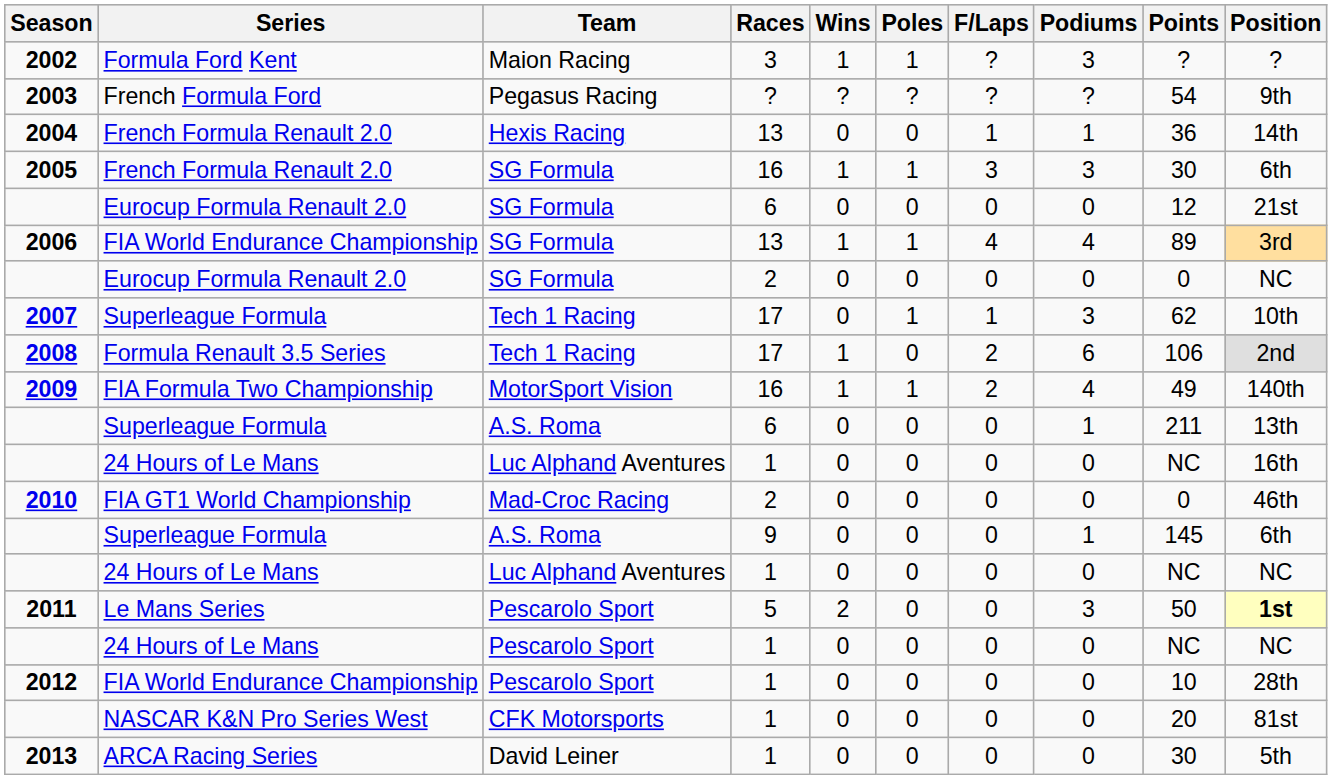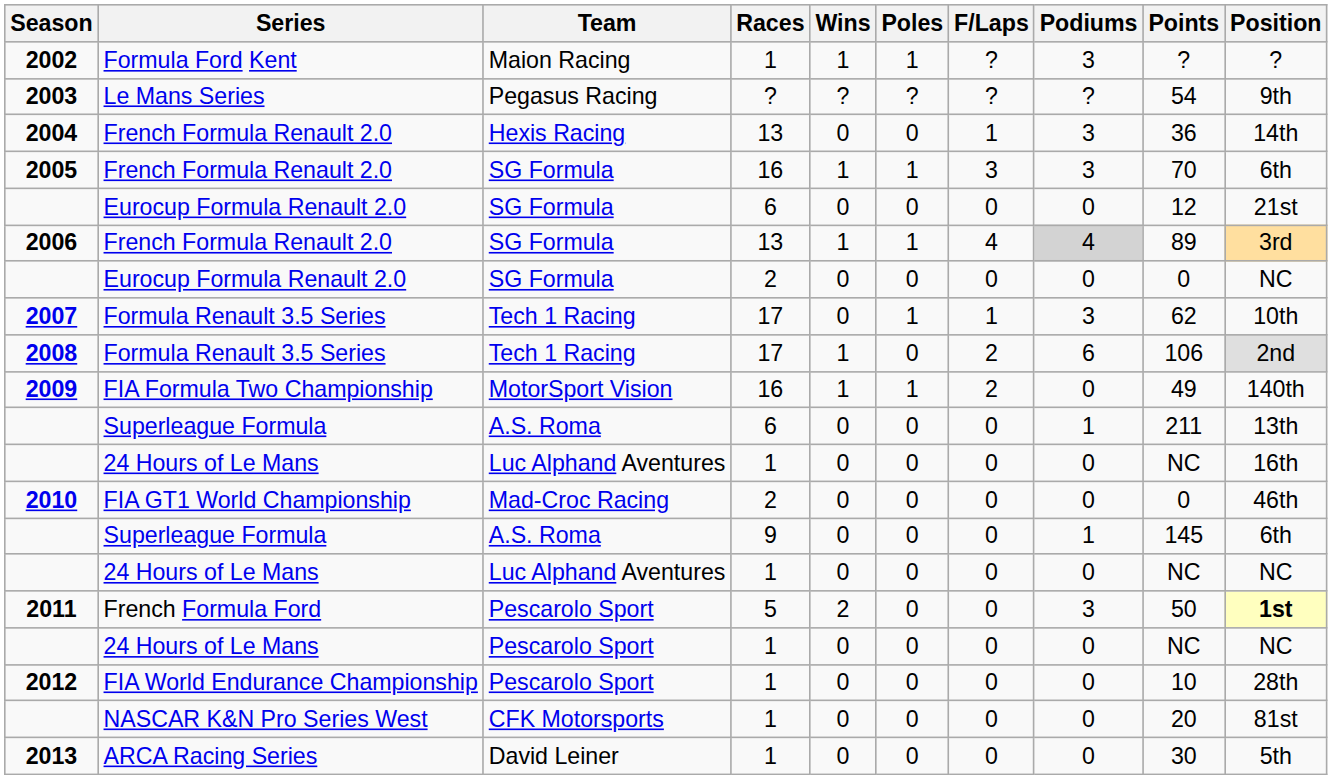 <table class="wikitable" style="font-size: 90%;">
 <tr>
 <th>Season</th>
 <th>Series</th>
 <th>Team</th>
 <th>Races</th>
 <th>Wins</th>
 <th>Poles</th>
 <th>F/Laps</th>
 <th>Podiums</th>
 <th>Points</th>
 <th>Position</th>
 </tr>
 <tr>
 <td align="center"><strong>2002</strong></td>
 <td><a href='#'>Formula Ford</a> <a href='#'>Kent</a></td>
 <td>Maion Racing</td>
-<td align="center">3</td>
+<td align="center">1</td>
 <td align="center">1</td>
 <td align="center">1</td>
 <td align="center">?</td>
 <td align="center">3</td>
 <td align="center">?</td>
 <td align="center">?</td>
 </tr>
 <tr>
 <td align="center"><strong>2003</strong></td>
-<td>French <a href='#'>Formula Ford</a></td>
+<td><a href='#'>Le Mans Series</a></td>
 <td>Pegasus Racing</td>
 <td align="center">?</td>
 <td align="center">?</td>
 <td align="center">?</td>
 <td align="center">?</td>
 <td align="center">?</td>
 <td align="center">54</td>
 <td align="center">9th</td>
 </tr>
 <tr>
 <td align="center"><strong>2004</strong></td>
 <td><a href='#'>French Formula Renault 2.0</a></td>
 <td><a href='#'>Hexis Racing</a></td>
 <td align="center">13</td>
 <td align="center">0</td>
 <td align="center">0</td>
 <td align="center">1</td>
-<td align="center">1</td>
+<td align="center">3</td>
 <td align="center">36</td>
 <td align="center">14th</td>
 </tr>
 <tr>
 <td align="center"><strong>2005</strong></td>
 <td><a href='#'>French Formula Renault 2.0</a></td>
 <td><a href='#'>SG Formula</a></td>
 <td align="center">16</td>
 <td align="center">1</td>
 <td align="center">1</td>
 <td align="center">3</td>
 <td align="center">3</td>
-<td align="center">30</td>
+<td align="center">70</td>
 <td align="center">6th</td>
 </tr>
 <tr>
 <td></td>
 <td><a href='#'>Eurocup Formula Renault 2.0</a></td>
 <td><a href='#'>SG Formula</a></td>
 <td align="center">6</td>
 <td align="center">0</td>
 <td align="center">0</td>
 <td align="center">0</td>
 <td align="center">0</td>
 <td align="center">12</td>
 <td align="center">21st</td>
 </tr>
 <tr>
 <td align="center"><strong>2006</strong></td>
-<td><a href='#'>FIA World Endurance Championship</a></td>
+<td><a href='#'>French Formula Renault 2.0</a></td>
 <td><a href='#'>SG Formula</a></td>
 <td align="center">13</td>
 <td align="center">1</td>
 <td align="center">1</td>
 <td align="center">4</td>
-<td align="center">4</td>
+<td align="center" style="background: lightgrey;">4</td>
 <td align="center">89</td>
 <td align="center" style="background:#FFDF9F;">3rd</td>
 </tr>
 <tr>
 <td></td>
 <td><a href='#'>Eurocup Formula Renault 2.0</a></td>
 <td><a href='#'>SG Formula</a></td>
 <td align="center">2</td>
 <td align="center">0</td>
 <td align="center">0</td>
 <td align="center">0</td>
 <td align="center">0</td>
 <td align="center">0</td>
 <td align="center">NC</td>
 </tr>
 <tr>
 <td align="center"><strong><a href='#'>2007</a></strong></td>
-<td><a href='#'>Superleague Formula</a></td>
+<td><a href='#'>Formula Renault 3.5 Series</a></td>
 <td><a href='#'>Tech 1 Racing</a></td>
 <td align="center">17</td>
 <td align="center">0</td>
 <td align="center">1</td>
 <td align="center">1</td>
 <td align="center">3</td>
 <td align="center">62</td>
 <td align="center">10th</td>
 </tr>
 <tr>
 <td align="center"><strong><a href='#'>2008</a></strong></td>
 <td><a href='#'>Formula Renault 3.5 Series</a></td>
 <td><a href='#'>Tech 1 Racing</a></td>
 <td align="center">17</td>
 <td align="center">1</td>
 <td align="center">0</td>
 <td align="center">2</td>
 <td align="center">6</td>
 <td align="center">106</td>
 <td align="center" style="background:#DFDFDF;">2nd</td>
 </tr>
 <tr>
 <td align="center"><strong><a href='#'>2009</a></strong></td>
 <td><a href='#'>FIA Formula Two Championship</a></td>
 <td><a href='#'>MotorSport Vision</a></td>
 <td align="center">16</td>
 <td align="center">1</td>
 <td align="center">1</td>
 <td align="center">2</td>
-<td align="center">4</td>
+<td align="center">0</td>
 <td align="center">49</td>
 <td align="center">140th</td>
 </tr>
 <tr>
 <td></td>
 <td><a href='#'>Superleague Formula</a></td>
 <td><a href='#'>A.S. Roma</a></td>
 <td align="center">6</td>
 <td align="center">0</td>
 <td align="center">0</td>
 <td align="center">0</td>
 <td align="center">1</td>
 <td align="center">211</td>
 <td align="center">13th</td>
 </tr>
 <tr>
 <td></td>
 <td><a href='#'>24 Hours of Le Mans</a></td>
 <td><a href='#'>Luc Alphand</a> Aventures</td>
 <td align="center">1</td>
 <td align="center">0</td>
 <td align="center">0</td>
 <td align="center">0</td>
 <td align="center">0</td>
 <td align="center">NC</td>
 <td align="center">16th</td>
 </tr>
 <tr>
 <td align="center"><strong><a href='#'>2010</a></strong></td>
 <td><a href='#'>FIA GT1 World Championship</a></td>
 <td><a href='#'>Mad-Croc Racing</a></td>
 <td align="center">2</td>
 <td align="center">0</td>
 <td align="center">0</td>
 <td align="center">0</td>
 <td align="center">0</td>
 <td align="center">0</td>
 <td align="center">46th</td>
 </tr>
 <tr>
 <td></td>
 <td><a href='#'>Superleague Formula</a></td>
 <td><a href='#'>A.S. Roma</a></td>
 <td align="center">9</td>
 <td align="center">0</td>
 <td align="center">0</td>
 <td align="center">0</td>
 <td align="center">1</td>
 <td align="center">145</td>
 <td align="center">6th</td>
 </tr>
 <tr>
 <td></td>
 <td><a href='#'>24 Hours of Le Mans</a></td>
 <td><a href='#'>Luc Alphand</a> Aventures</td>
 <td align="center">1</td>
 <td align="center">0</td>
 <td align="center">0</td>
 <td align="center">0</td>
 <td align="center">0</td>
 <td align="center">NC</td>
 <td align="center">NC</td>
 </tr>
 <tr>
 <td align="center"><strong>2011</strong></td>
-<td><a href='#'>Le Mans Series</a></td>
+<td>French <a href='#'>Formula Ford</a></td>
 <td><a href='#'>Pescarolo Sport</a></td>
 <td align="center">5</td>
 <td align="center">2</td>
 <td align="center">0</td>
 <td align="center">0</td>
 <td align="center">3</td>
 <td align="center">50</td>
 <td align="center" style="background:#ffffbf;"><strong>1st</strong></td>
 </tr>
 <tr>
 <td></td>
 <td><a href='#'>24 Hours of Le Mans</a></td>
 <td><a href='#'>Pescarolo Sport</a></td>
 <td align="center">1</td>
 <td align="center">0</td>
 <td align="center">0</td>
 <td align="center">0</td>
 <td align="center">0</td>
 <td align="center">NC</td>
 <td align="center">NC</td>
 </tr>
 <tr>
 <td align="center"><strong>2012</strong></td>
 <td><a href='#'>FIA World Endurance Championship</a></td>
 <td><a href='#'>Pescarolo Sport</a></td>
 <td align="center">1</td>
 <td align="center">0</td>
 <td align="center">0</td>
 <td align="center">0</td>
 <td align="center">0</td>
 <td align="center">10</td>
 <td align="center">28th</td>
 </tr>
 <tr>
 <td></td>
 <td><a href='#'>NASCAR K&N Pro Series West</a></td>
 <td><a href='#'>CFK Motorsports</a></td>
 <td align="center">1</td>
 <td align="center">0</td>
 <td align="center">0</td>
 <td align="center">0</td>
 <td align="center">0</td>
 <td align="center">20</td>
 <td align="center">81st</td>
 </tr>
 <tr>
 <td align="center"><strong>2013</strong></td>
 <td><a href='#'>ARCA Racing Series</a></td>
 <td>David Leiner</td>
 <td align="center">1</td>
 <td align="center">0</td>
 <td align="center">0</td>
 <td align="center">0</td>
 <td align="center">0</td>
 <td align="center">30</td>
 <td align="center">5th</td>
 </tr>
 </table>
